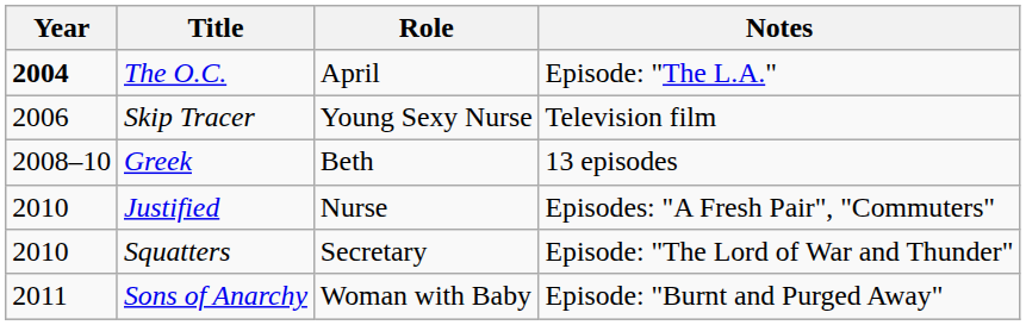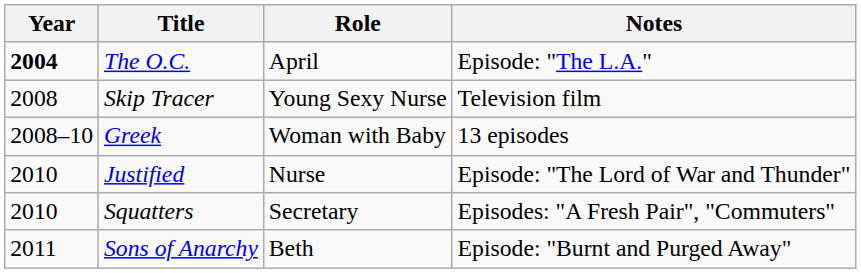 <table class="wikitable">
 <tr>
 <th>Year</th>
 <th>Title</th>
 <th>Role</th>
 <th>Notes</th>
 </tr>
 <tr>
 <td><strong>2004</strong></td>
 <td><em><a href='#'>The O.C.</a></em></td>
 <td>April</td>
 <td>Episode: "<a href='#'>The L.A.</a>"</td>
 </tr>
 <tr>
-<td>2006</td>
+<td>2008</td>
 <td><em>Skip Tracer</em></td>
 <td>Young Sexy Nurse</td>
 <td>Television film</td>
 </tr>
 <tr>
 <td>2008–10</td>
 <td><em><a href='#'>Greek</a></em></td>
-<td>Beth</td>
+<td>Woman with Baby</td>
 <td>13 episodes</td>
 </tr>
 <tr>
 <td>2010</td>
 <td><em><a href='#'>Justified</a></em></td>
 <td>Nurse</td>
-<td>Episodes: "A Fresh Pair", "Commuters"</td>
+<td>Episode: "The Lord of War and Thunder"</td>
 </tr>
 <tr>
 <td>2010</td>
 <td><em>Squatters</em></td>
 <td>Secretary</td>
-<td>Episode: "The Lord of War and Thunder"</td>
+<td>Episodes: "A Fresh Pair", "Commuters"</td>
 </tr>
 <tr>
 <td>2011</td>
 <td><em><a href='#'>Sons of Anarchy</a></em></td>
-<td>Woman with Baby</td>
+<td>Beth</td>
 <td>Episode: "Burnt and Purged Away"</td>
 </tr>
 </table>
